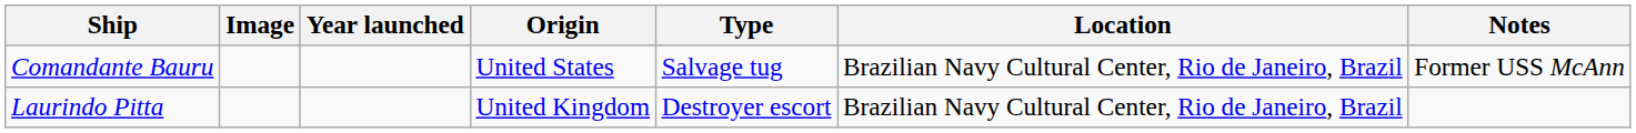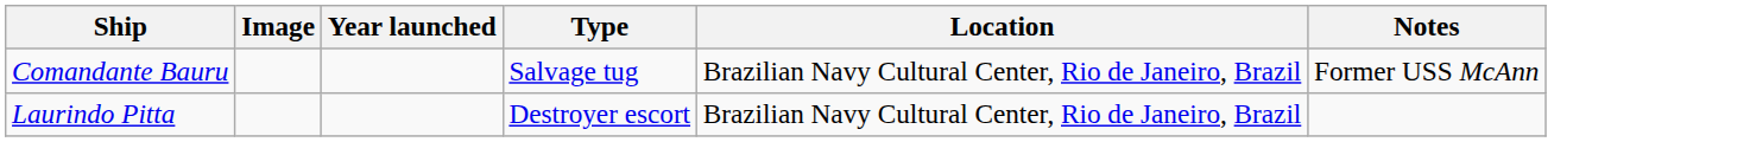 <table class="wikitable sortable">
 <tr>
 <th>Ship</th>
 <th>Image</th>
 <th>Year launched</th>
-<th>Origin</th>
 <th>Type</th>
 <th>Location</th>
 <th>Notes</th>
 </tr>
 <tr>
 <td data-sort-value="Comandante" Bauru><a href='#'><em>Comandante Bauru</em></a></td>
 <td></td>
 <td></td>
-<td> <a href='#'>United States</a></td>
 <td><a href='#'>Salvage tug</a></td>
 <td>Brazilian Navy Cultural Center, <a href='#'>Rio de Janeiro</a>, <a href='#'>Brazil</a><br></td>
 <td>Former USS <em>McAnn</em></td>
 </tr>
 <tr>
 <td data-sort-value="Laurindo" Pitta><em><a href='#'>Laurindo Pitta</a></em></td>
 <td></td>
 <td></td>
-<td> <a href='#'>United Kingdom</a></td>
 <td><a href='#'>Destroyer escort</a></td>
 <td>Brazilian Navy Cultural Center, <a href='#'>Rio de Janeiro</a>, <a href='#'>Brazil</a><br></td>
 <td></td>
 </tr>
 </table>
